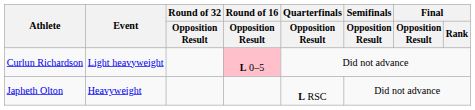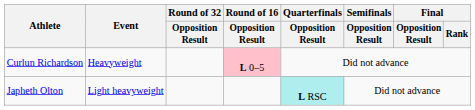 <table class="wikitable" style="font-size:90%; text-align:center">
 <tr>
 <th rowspan=2>Athlete</th>
 <th rowspan=2>Event</th>
 <th>Round of 32</th>
 <th>Round of 16</th>
 <th>Quarterfinals</th>
 <th>Semifinals</th>
 <th colspan=2>Final</th>
 </tr>
 <tr style="font-size:95%">
 <th>Opposition<br>Result</th>
 <th>Opposition<br>Result</th>
 <th>Opposition<br>Result</th>
 <th>Opposition<br>Result</th>
 <th>Opposition<br>Result</th>
 <th>Rank</th>
 </tr>
 <tr>
 <td align=left><a href='#'>Curlun Richardson</a></td>
-<td align=left><a href='#'>Light heavyweight</a></td>
+<td align=left><a href='#'>Heavyweight</a></td>
 <td></td>
 <td style="background: pink;"><br><strong>L</strong> 0–5</td>
 <td colspan="4">Did not advance</td>
 </tr>
 <tr>
 <td align=left><a href='#'>Japheth Olton</a></td>
-<td align=left><a href='#'>Heavyweight</a></td>
+<td align=left><a href='#'>Light heavyweight</a></td>
 <td></td>
 <td></td>
-<td><br><strong>L</strong> RSC</td>
+<td style="background: paleturquoise;"><br><strong>L</strong> RSC</td>
 <td colspan="3">Did not advance</td>
 </tr>
 </table>
